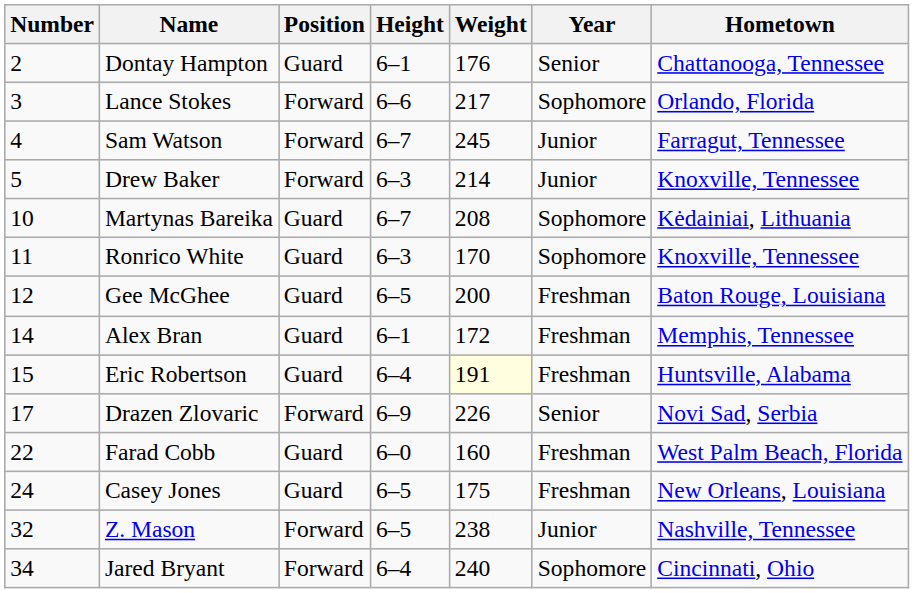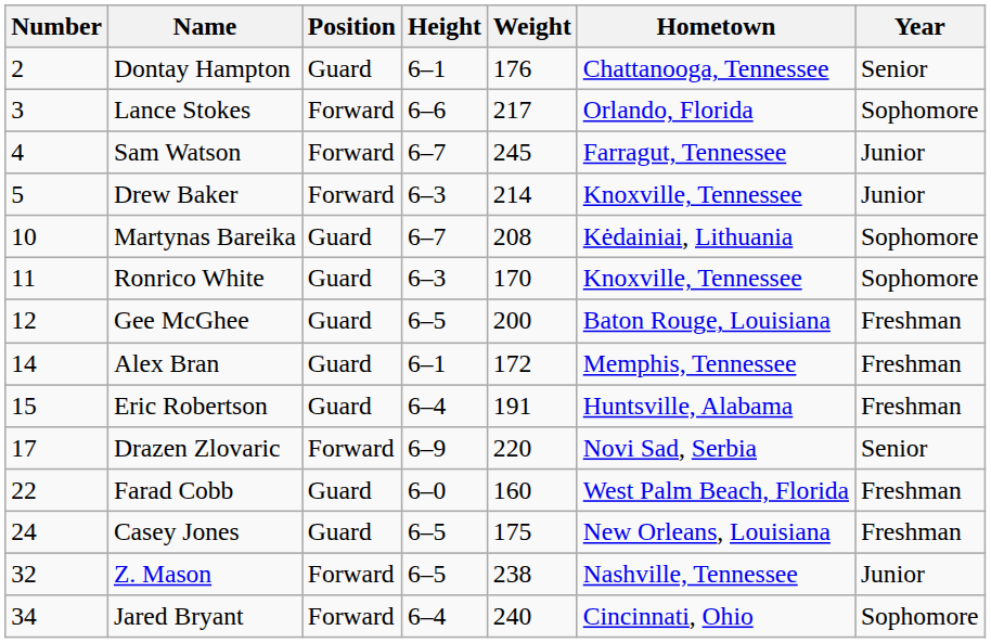 <table class="wikitable" style="font-size: 95%;">
 <tr>
 <th>Number</th>
 <th>Name</th>
 <th>Position</th>
 <th>Height</th>
 <th>Weight</th>
+<th>Hometown</th>
 <th>Year</th>
-<th>Hometown</th>
 </tr>
 <tr>
 <td>2</td>
 <td>Dontay Hampton</td>
 <td>Guard</td>
 <td>6–1</td>
 <td>176</td>
+<td><a href='#'>Chattanooga, Tennessee</a></td>
 <td>Senior</td>
-<td><a href='#'>Chattanooga, Tennessee</a></td>
 </tr>
 <tr>
 <td>3</td>
 <td>Lance Stokes</td>
 <td>Forward</td>
 <td>6–6</td>
 <td>217</td>
+<td><a href='#'>Orlando, Florida</a></td>
 <td>Sophomore</td>
-<td><a href='#'>Orlando, Florida</a></td>
 </tr>
 <tr>
 <td>4</td>
 <td>Sam Watson</td>
 <td>Forward</td>
 <td>6–7</td>
 <td>245</td>
+<td><a href='#'>Farragut, Tennessee</a></td>
 <td>Junior</td>
-<td><a href='#'>Farragut, Tennessee</a></td>
 </tr>
 <tr>
 <td>5</td>
 <td>Drew Baker</td>
 <td>Forward</td>
 <td>6–3</td>
 <td>214</td>
+<td><a href='#'>Knoxville, Tennessee</a></td>
 <td>Junior</td>
-<td><a href='#'>Knoxville, Tennessee</a></td>
 </tr>
 <tr>
 <td>10</td>
 <td>Martynas Bareika</td>
 <td>Guard</td>
 <td>6–7</td>
 <td>208</td>
+<td><a href='#'>Kėdainiai</a>, <a href='#'>Lithuania</a></td>
 <td>Sophomore</td>
-<td><a href='#'>Kėdainiai</a>, <a href='#'>Lithuania</a></td>
 </tr>
 <tr>
 <td>11</td>
 <td>Ronrico White</td>
 <td>Guard</td>
 <td>6–3</td>
 <td>170</td>
+<td><a href='#'>Knoxville, Tennessee</a></td>
 <td>Sophomore</td>
-<td><a href='#'>Knoxville, Tennessee</a></td>
 </tr>
 <tr>
 <td>12</td>
 <td>Gee McGhee</td>
 <td>Guard</td>
 <td>6–5</td>
 <td>200</td>
+<td><a href='#'>Baton Rouge, Louisiana</a></td>
 <td>Freshman</td>
-<td><a href='#'>Baton Rouge, Louisiana</a></td>
 </tr>
 <tr>
 <td>14</td>
 <td>Alex Bran</td>
 <td>Guard</td>
 <td>6–1</td>
 <td>172</td>
+<td><a href='#'>Memphis, Tennessee</a></td>
 <td>Freshman</td>
-<td><a href='#'>Memphis, Tennessee</a></td>
 </tr>
 <tr>
 <td>15</td>
 <td>Eric Robertson</td>
 <td>Guard</td>
 <td>6–4</td>
-<td style="background: lightyellow;">191</td>
+<td>191</td>
+<td><a href='#'>Huntsville, Alabama</a></td>
 <td>Freshman</td>
-<td><a href='#'>Huntsville, Alabama</a></td>
 </tr>
 <tr>
 <td>17</td>
 <td>Drazen Zlovaric</td>
 <td>Forward</td>
 <td>6–9</td>
-<td>226</td>
+<td>220</td>
+<td><a href='#'>Novi Sad</a>, <a href='#'>Serbia</a></td>
 <td>Senior</td>
-<td><a href='#'>Novi Sad</a>, <a href='#'>Serbia</a></td>
 </tr>
 <tr>
 <td>22</td>
 <td>Farad Cobb</td>
 <td>Guard</td>
 <td>6–0</td>
 <td>160</td>
+<td><a href='#'>West Palm Beach, Florida</a></td>
 <td>Freshman</td>
-<td><a href='#'>West Palm Beach, Florida</a></td>
 </tr>
 <tr>
 <td>24</td>
 <td>Casey Jones</td>
 <td>Guard</td>
 <td>6–5</td>
 <td>175</td>
+<td><a href='#'>New Orleans</a>, <a href='#'>Louisiana</a></td>
 <td>Freshman</td>
-<td><a href='#'>New Orleans</a>, <a href='#'>Louisiana</a></td>
 </tr>
 <tr>
 <td>32</td>
 <td><a href='#'>Z. Mason</a></td>
 <td>Forward</td>
 <td>6–5</td>
 <td>238</td>
+<td><a href='#'>Nashville, Tennessee</a></td>
 <td>Junior</td>
-<td><a href='#'>Nashville, Tennessee</a></td>
 </tr>
 <tr>
 <td>34</td>
 <td>Jared Bryant</td>
 <td>Forward</td>
 <td>6–4</td>
 <td>240</td>
+<td><a href='#'>Cincinnati</a>, <a href='#'>Ohio</a></td>
 <td>Sophomore</td>
-<td><a href='#'>Cincinnati</a>, <a href='#'>Ohio</a></td>
 </tr>
 </table>
